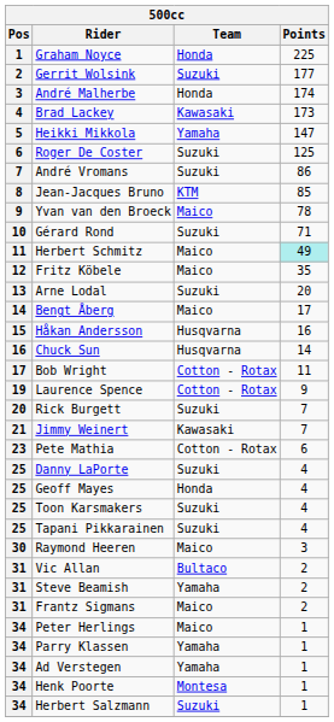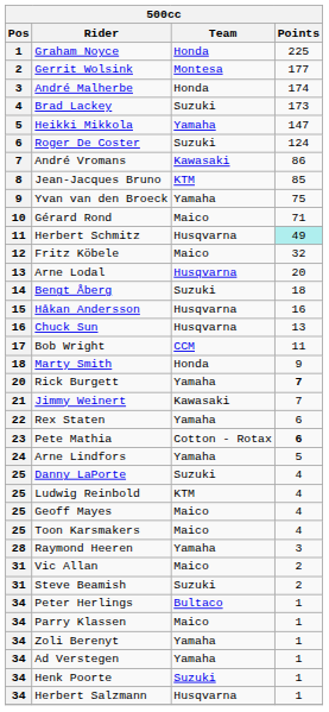 <table class="wikitable" style="font-size: 85%;">
 <tr>
 <th colspan=4>500cc</th>
 </tr>
 <tr>
 <th align=center>Pos</th>
 <th align=center>Rider</th>
 <th align=center>Team</th>
 <th align=center>Points</th>
 </tr>
 <tr>
 <th>1</th>
 <td> <a href='#'>Graham Noyce</a></td>
 <td><a href='#'>Honda</a></td>
 <td align="center">225</td>
 </tr>
 <tr>
 <th>2</th>
 <td> <a href='#'>Gerrit Wolsink</a></td>
-<td><a href='#'>Suzuki</a></td>
+<td><a href='#'>Montesa</a></td>
 <td align="center">177</td>
 </tr>
 <tr>
 <th>3</th>
 <td> <a href='#'>André Malherbe</a></td>
 <td>Honda</td>
 <td align="center">174</td>
 </tr>
 <tr>
 <th>4</th>
 <td> <a href='#'>Brad Lackey</a></td>
-<td><a href='#'>Kawasaki</a></td>
+<td>Suzuki</td>
 <td align="center">173</td>
 </tr>
 <tr>
 <th>5</th>
 <td> <a href='#'>Heikki Mikkola</a></td>
 <td><a href='#'>Yamaha</a></td>
 <td align="center">147</td>
 </tr>
 <tr>
 <th>6</th>
 <td> <a href='#'>Roger De Coster</a></td>
 <td>Suzuki</td>
-<td align="center">125</td>
+<td align="center">124</td>
 </tr>
 <tr>
 <th>7</th>
 <td> André Vromans</td>
-<td>Suzuki</td>
+<td><a href='#'>Kawasaki</a></td>
 <td align="center">86</td>
 </tr>
 <tr>
 <th>8</th>
 <td> Jean-Jacques Bruno</td>
 <td><a href='#'>KTM</a></td>
 <td align="center">85</td>
 </tr>
 <tr>
 <th>9</th>
 <td> Yvan van den Broeck</td>
-<td><a href='#'>Maico</a></td>
-<td align="center">78</td>
+<td>Yamaha</td>
+<td align="center">75</td>
 </tr>
 <tr>
 <th>10</th>
 <td>  Gérard Rond</td>
-<td>Suzuki</td>
+<td>Maico</td>
 <td align="center">71</td>
 </tr>
 <tr>
 <th>11</th>
 <td> Herbert Schmitz</td>
-<td>Maico</td>
+<td>Husqvarna</td>
 <td align="center" style="background: paleturquoise;">49</td>
 </tr>
 <tr>
 <th>12</th>
 <td>  Fritz Köbele</td>
 <td>Maico</td>
-<td align="center">35</td>
+<td align="center">32</td>
 </tr>
 <tr>
 <th>13</th>
 <td> Arne Lodal</td>
-<td>Suzuki</td>
+<td><a href='#'>Husqvarna</a></td>
 <td align="center">20</td>
 </tr>
 <tr>
 <th>14</th>
 <td> <a href='#'>Bengt Åberg</a></td>
-<td>Maico</td>
-<td align="center">17</td>
+<td>Suzuki</td>
+<td align="center">18</td>
 </tr>
 <tr>
 <th>15</th>
 <td> <a href='#'>Håkan Andersson</a></td>
 <td>Husqvarna</td>
 <td align="center">16</td>
 </tr>
 <tr>
 <th>16</th>
 <td> <a href='#'>Chuck Sun</a></td>
 <td>Husqvarna</td>
-<td align="center">14</td>
+<td align="center">13</td>
 </tr>
 <tr>
 <th>17</th>
 <td> Bob Wright</td>
-<td><a href='#'>Cotton</a> - <a href='#'>Rotax</a></td>
+<td><a href='#'>CCM</a></td>
 <td align="center">11</td>
 </tr>
 <tr>
-<th>19</th>
-<td> Laurence Spence</td>
-<td><a href='#'>Cotton</a> - <a href='#'>Rotax</a></td>
+<th>18</th>
+<td> <a href='#'>Marty Smith</a></td>
+<td>Honda</td>
 <td align="center">9</td>
 </tr>
 <tr>
 <th>20</th>
 <td> Rick Burgett</td>
-<td>Suzuki</td>
-<td align="center">7</td>
+<td>Yamaha</td>
+<td align="center"><strong>7</strong></td>
 </tr>
 <tr>
 <th>21</th>
 <td> <a href='#'>Jimmy Weinert</a></td>
 <td>Kawasaki</td>
 <td align="center">7</td>
 </tr>
 <tr>
+<th>22</th>
+<td> Rex Staten</td>
+<td>Yamaha</td>
+<td align="center">6</td>
+</tr>
+<tr>
 <th>23</th>
 <td> Pete Mathia</td>
 <td>Cotton - Rotax</td>
-<td align="center">6</td>
+<td align="center"><strong>6</strong></td>
+</tr>
+<tr>
+<th>24</th>
+<td> Arne Lindfors</td>
+<td>Yamaha</td>
+<td align="center">5</td>
 </tr>
 <tr>
 <th>25</th>
 <td> <a href='#'>Danny LaPorte</a></td>
 <td>Suzuki</td>
 <td align="center">4</td>
 </tr>
 <tr>
 <th>25</th>
+<td> Ludwig Reinbold</td>
+<td>KTM</td>
+<td align="center">4</td>
+</tr>
+<tr>
+<th>25</th>
 <td> Geoff Mayes</td>
-<td>Honda</td>
+<td>Maico</td>
 <td align="center">4</td>
 </tr>
 <tr>
 <th>25</th>
 <td> Toon Karsmakers</td>
-<td>Suzuki</td>
+<td>Maico</td>
 <td align="center">4</td>
 </tr>
 <tr>
-<th>25</th>
-<td> Tapani Pikkarainen</td>
-<td>Suzuki</td>
-<td align="center">4</td>
-</tr>
-<tr>
-<th>30</th>
+<th>28</th>
 <td> Raymond Heeren</td>
-<td>Maico</td>
+<td>Yamaha</td>
 <td align="center">3</td>
 </tr>
 <tr>
 <th>31</th>
 <td> Vic Allan</td>
-<td><a href='#'>Bultaco</a></td>
+<td>Maico</td>
 <td align="center">2</td>
 </tr>
 <tr>
 <th>31</th>
 <td> Steve Beamish</td>
-<td>Yamaha</td>
-<td align="center">2</td>
-</tr>
-<tr>
-<th>31</th>
-<td> Frantz Sigmans</td>
-<td>Maico</td>
+<td>Suzuki</td>
 <td align="center">2</td>
 </tr>
 <tr>
 <th>34</th>
 <td> Peter Herlings</td>
+<td><a href='#'>Bultaco</a></td>
+<td align="center">1</td>
+</tr>
+<tr>
+<th>34</th>
+<td> Parry Klassen</td>
 <td>Maico</td>
 <td align="center">1</td>
 </tr>
 <tr>
 <th>34</th>
-<td> Parry Klassen</td>
+<td> Zoli Berenyt</td>
 <td>Yamaha</td>
 <td align="center">1</td>
 </tr>
 <tr>
 <th>34</th>
 <td> Ad Verstegen</td>
 <td>Yamaha</td>
 <td align="center">1</td>
 </tr>
 <tr>
 <th>34</th>
 <td> Henk Poorte</td>
-<td><a href='#'>Montesa</a></td>
+<td><a href='#'>Suzuki</a></td>
 <td align="center">1</td>
 </tr>
 <tr>
 <th>34</th>
 <td> Herbert Salzmann</td>
-<td><a href='#'>Suzuki</a></td>
+<td>Husqvarna</td>
 <td align="center">1</td>
 </tr>
 <tr>
 </tr>
 </table>
